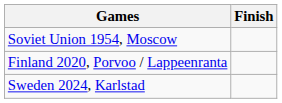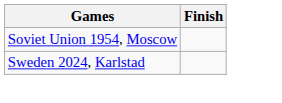 <table class="wikitable sortable">
 <tr>
 <th>Games</th>
 <th>Finish</th>
 </tr>
 <tr>
 <td> <a href='#'>Soviet Union 1954</a>, <a href='#'>Moscow</a></td>
 <td></td>
 </tr>
 <tr>
-<td> <a href='#'>Finland 2020</a>, <a href='#'>Porvoo</a> / <a href='#'>Lappeenranta</a></td>
-<td></td>
-</tr>
-<tr>
 <td> <a href='#'>Sweden 2024</a>, <a href='#'>Karlstad</a></td>
 <td></td>
 </tr>
 </table>
